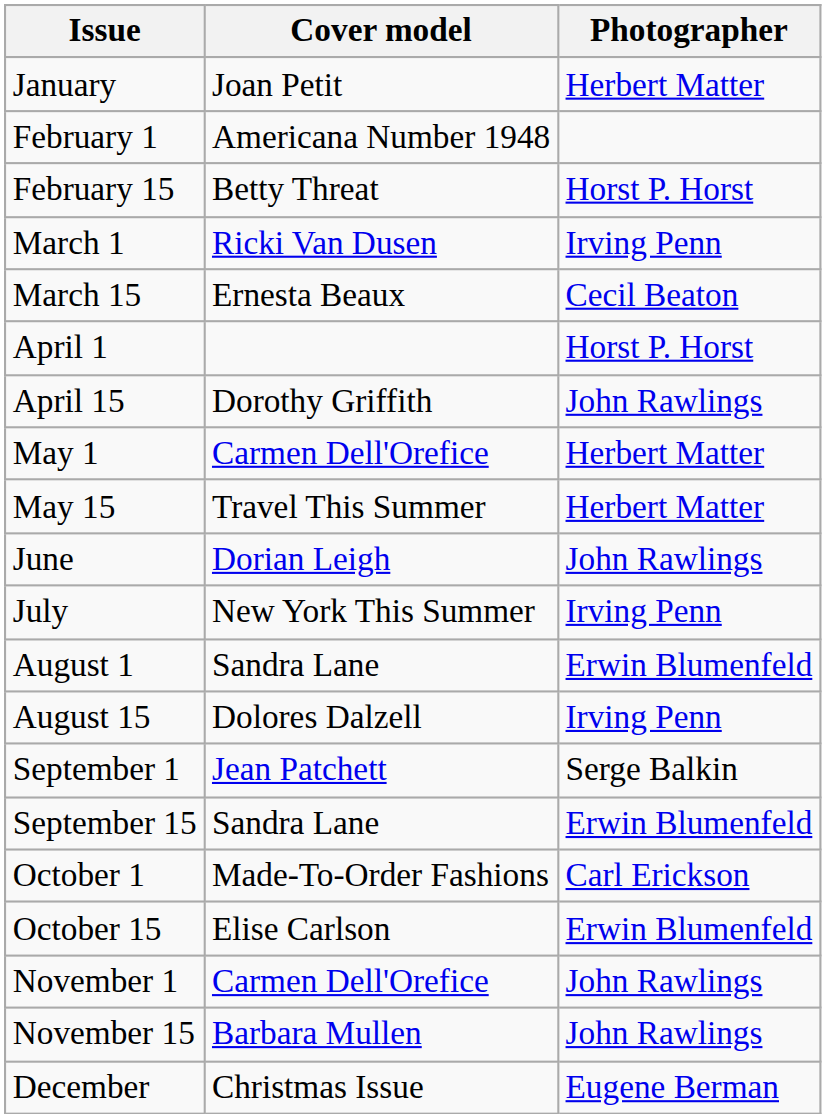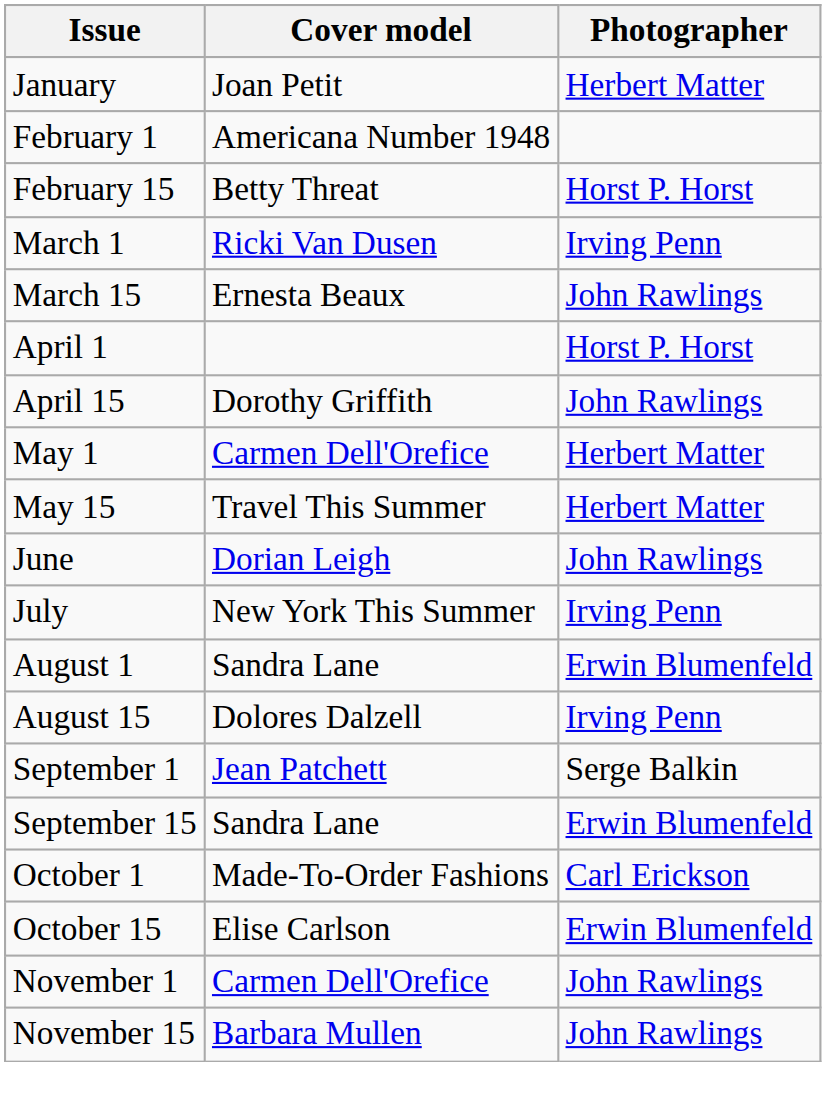 <table class="sortable wikitable">
 <tr>
 <th>Issue</th>
 <th>Cover model</th>
 <th>Photographer</th>
 </tr>
 <tr>
 <td>January</td>
 <td>Joan Petit</td>
 <td><a href='#'>Herbert Matter</a></td>
 </tr>
 <tr>
 <td>February 1</td>
 <td>Americana Number 1948</td>
 <td></td>
 </tr>
 <tr>
 <td>February 15</td>
 <td>Betty Threat</td>
 <td><a href='#'>Horst P. Horst</a></td>
 </tr>
 <tr>
 <td>March 1</td>
 <td><a href='#'>Ricki Van Dusen</a></td>
 <td><a href='#'>Irving Penn</a></td>
 </tr>
 <tr>
 <td>March 15</td>
 <td>Ernesta Beaux</td>
-<td><a href='#'>Cecil Beaton</a></td>
+<td><a href='#'>John Rawlings</a></td>
 </tr>
 <tr>
 <td>April 1</td>
 <td></td>
 <td><a href='#'>Horst P. Horst</a></td>
 </tr>
 <tr>
 <td>April 15</td>
 <td>Dorothy Griffith</td>
 <td><a href='#'>John Rawlings</a></td>
 </tr>
 <tr>
 <td>May 1</td>
 <td><a href='#'>Carmen Dell'Orefice</a></td>
 <td><a href='#'>Herbert Matter</a></td>
 </tr>
 <tr>
 <td>May 15</td>
 <td>Travel This Summer</td>
 <td><a href='#'>Herbert Matter</a></td>
 </tr>
 <tr>
 <td>June</td>
 <td><a href='#'>Dorian Leigh</a></td>
 <td><a href='#'>John Rawlings</a></td>
 </tr>
 <tr>
 <td>July</td>
 <td>New York This Summer</td>
 <td><a href='#'>Irving Penn</a></td>
 </tr>
 <tr>
 <td>August 1</td>
 <td>Sandra Lane</td>
 <td><a href='#'>Erwin Blumenfeld</a></td>
 </tr>
 <tr>
 <td>August 15</td>
 <td>Dolores Dalzell</td>
 <td><a href='#'>Irving Penn</a></td>
 </tr>
 <tr>
 <td>September 1</td>
 <td><a href='#'>Jean Patchett</a></td>
 <td>Serge Balkin</td>
 </tr>
 <tr>
 <td>September 15</td>
 <td>Sandra Lane</td>
 <td><a href='#'>Erwin Blumenfeld</a></td>
 </tr>
 <tr>
 <td>October 1</td>
 <td>Made-To-Order Fashions</td>
 <td><a href='#'>Carl Erickson</a></td>
 </tr>
 <tr>
 <td>October 15</td>
 <td>Elise Carlson</td>
 <td><a href='#'>Erwin Blumenfeld</a></td>
 </tr>
 <tr>
 <td>November 1</td>
 <td><a href='#'>Carmen Dell'Orefice</a></td>
 <td><a href='#'>John Rawlings</a></td>
 </tr>
 <tr>
 <td>November 15</td>
 <td><a href='#'>Barbara Mullen</a></td>
 <td><a href='#'>John Rawlings</a></td>
 </tr>
-<tr>
-<td>December</td>
-<td>Christmas Issue</td>
-<td><a href='#'>Eugene Berman</a></td>
-</tr>
 </table>
